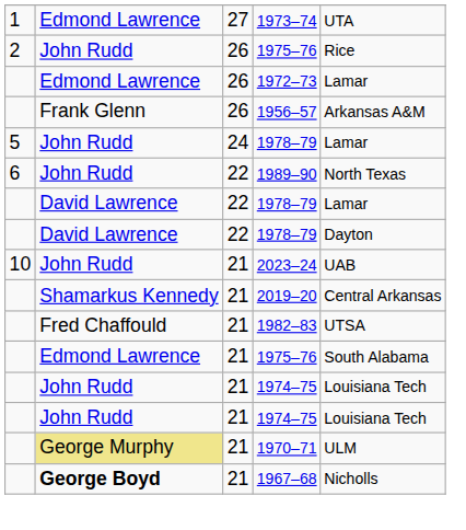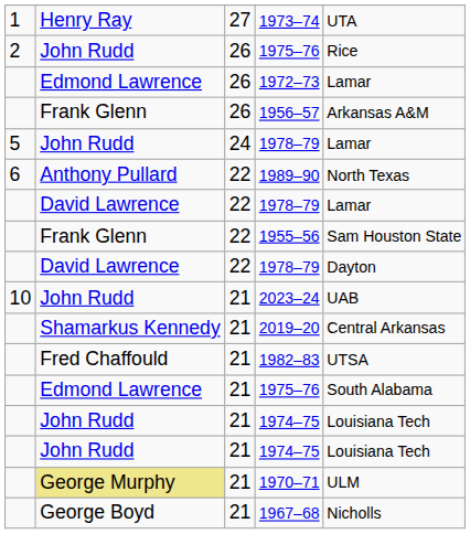 <table class="wikitable">
 <tr>
 </tr>
 <tr>
 <td>1</td>
-<td><a href='#'>Edmond Lawrence</a></td>
+<td><a href='#'>Henry Ray</a></td>
 <td>27</td>
 <td style="font-size:80%;"><a href='#'>1973–74</a></td>
 <td style="font-size:80%;">UTA</td>
 </tr>
 <tr>
 <td>2</td>
 <td><a href='#'>John Rudd</a></td>
 <td>26</td>
 <td style="font-size:80%;"><a href='#'>1975–76</a></td>
 <td style="font-size:80%;">Rice</td>
 </tr>
 <tr>
 <td></td>
 <td><a href='#'>Edmond Lawrence</a></td>
 <td>26</td>
 <td style="font-size:80%;"><a href='#'>1972–73</a></td>
 <td style="font-size:80%;">Lamar</td>
 </tr>
 <tr>
 <td></td>
 <td>Frank Glenn</td>
 <td>26</td>
 <td style="font-size:80%;"><a href='#'>1956–57</a></td>
 <td style="font-size:80%;">Arkansas A&M</td>
 </tr>
 <tr>
 <td>5</td>
 <td><a href='#'>John Rudd</a></td>
 <td>24</td>
 <td style="font-size:80%;"><a href='#'>1978–79</a></td>
 <td style="font-size:80%;">Lamar</td>
 </tr>
 <tr>
 <td>6</td>
-<td><a href='#'>John Rudd</a></td>
+<td><a href='#'>Anthony Pullard</a></td>
 <td>22</td>
 <td style="font-size:80%;"><a href='#'>1989–90</a></td>
 <td style="font-size:80%;">North Texas</td>
 </tr>
 <tr>
 <td></td>
 <td><a href='#'>David Lawrence</a></td>
 <td>22</td>
 <td style="font-size:80%;"><a href='#'>1978–79</a></td>
 <td style="font-size:80%;">Lamar</td>
+</tr>
+<tr>
+<td></td>
+<td>Frank Glenn</td>
+<td>22</td>
+<td style="font-size:80%;"><a href='#'>1955–56</a></td>
+<td style="font-size:80%;">Sam Houston State</td>
 </tr>
 <tr>
 <td></td>
 <td><a href='#'>David Lawrence</a></td>
 <td>22</td>
 <td style="font-size:80%;"><a href='#'>1978–79</a></td>
 <td style="font-size:80%;">Dayton</td>
 </tr>
 <tr>
 <td>10</td>
 <td><a href='#'>John Rudd</a></td>
 <td>21</td>
 <td style="font-size:80%;"><a href='#'>2023–24</a></td>
 <td style="font-size:80%;">UAB</td>
 </tr>
 <tr>
 <td></td>
 <td><a href='#'>Shamarkus Kennedy</a></td>
 <td>21</td>
 <td style="font-size:80%;"><a href='#'>2019–20</a></td>
 <td style="font-size:80%;">Central Arkansas</td>
 </tr>
 <tr>
 <td></td>
 <td>Fred Chaffould</td>
 <td>21</td>
 <td style="font-size:80%;"><a href='#'>1982–83</a></td>
 <td style="font-size:80%;">UTSA</td>
 </tr>
 <tr>
 <td></td>
 <td><a href='#'>Edmond Lawrence</a></td>
 <td>21</td>
 <td style="font-size:80%;"><a href='#'>1975–76</a></td>
 <td style="font-size:80%;">South Alabama</td>
 </tr>
 <tr>
 <td></td>
 <td><a href='#'>John Rudd</a></td>
 <td>21</td>
 <td style="font-size:80%;"><a href='#'>1974–75</a></td>
 <td style="font-size:80%;">Louisiana Tech</td>
 </tr>
 <tr>
 <td></td>
 <td><a href='#'>John Rudd</a></td>
 <td>21</td>
 <td style="font-size:80%;"><a href='#'>1974–75</a></td>
 <td style="font-size:80%;">Louisiana Tech</td>
 </tr>
 <tr>
 <td></td>
 <td style="background: khaki;">George Murphy</td>
 <td>21</td>
 <td style="font-size:80%;"><a href='#'>1970–71</a></td>
 <td style="font-size:80%;">ULM</td>
 </tr>
 <tr>
 <td></td>
-<td><strong>George Boyd</strong></td>
+<td>George Boyd</td>
 <td>21</td>
 <td style="font-size:80%;"><a href='#'>1967–68</a></td>
 <td style="font-size:80%;">Nicholls</td>
 </tr>
 </table>
